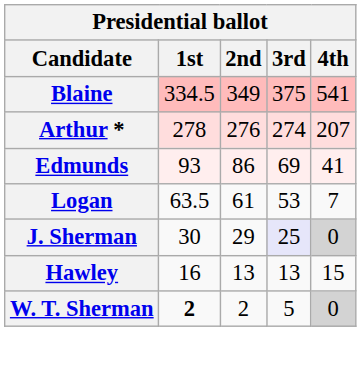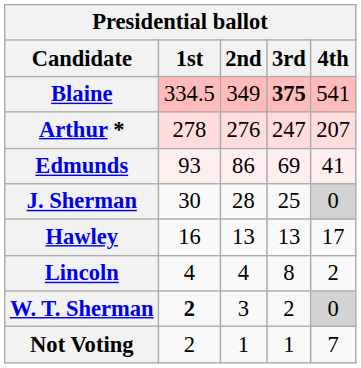 <table class="wikitable sortable" style="text-align:center">
 <tr>
 <th colspan="5"><strong>Presidential ballot</strong></th>
 </tr>
 <tr>
 <th>Candidate</th>
 <th>1st</th>
 <th>2nd</th>
 <th>3rd</th>
 <th>4th</th>
 </tr>
 <tr>
 <th><a href='#'>Blaine</a></th>
 <td style="background:#fbb;">334.5</td>
 <td style="background:#fbb;">349</td>
-<td style="background:#fbb;">375</td>
+<td style="background:#fbb;"><strong>375</strong></td>
 <td style="background:#fbb;">541</td>
 </tr>
 <tr>
 <th><a href='#'>Arthur</a> <abbr>*</abbr></th>
 <td style="background:#fdd;">278</td>
 <td style="background:#fdd;">276</td>
-<td style="background:#fdd;">274</td>
+<td style="background:#fdd;">247</td>
 <td style="background:#fdd;">207</td>
 </tr>
 <tr>
 <th><a href='#'>Edmunds</a></th>
 <td style="background:#fee;">93</td>
 <td style="background:#fee;">86</td>
 <td style="background:#fee;">69</td>
 <td style="background:#fee;">41</td>
 </tr>
 <tr>
-<th><a href='#'>Logan</a></th>
-<td>63.5</td>
-<td>61</td>
-<td>53</td>
-<td>7</td>
-</tr>
-<tr>
 <th><a href='#'>J. Sherman</a></th>
 <td>30</td>
-<td>29</td>
-<td style="background: lavender;">25</td>
+<td>28</td>
+<td>25</td>
 <td style="background:#d3d3d3">0</td>
 </tr>
 <tr>
 <th><a href='#'>Hawley</a></th>
 <td>16</td>
 <td>13</td>
 <td>13</td>
-<td>15</td>
+<td>17</td>
+</tr>
+<tr>
+<th><a href='#'>Lincoln</a></th>
+<td>4</td>
+<td>4</td>
+<td>8</td>
+<td>2</td>
 </tr>
 <tr>
 <th><a href='#'>W. T. Sherman</a></th>
 <td><strong>2</strong></td>
+<td>3</td>
 <td>2</td>
-<td>5</td>
 <td style="background:#d3d3d3">0</td>
 </tr>
+<tr>
+<th>Not Voting</th>
+<td>2</td>
+<td>1</td>
+<td>1</td>
+<td>7</td>
+</tr>
 </table>
